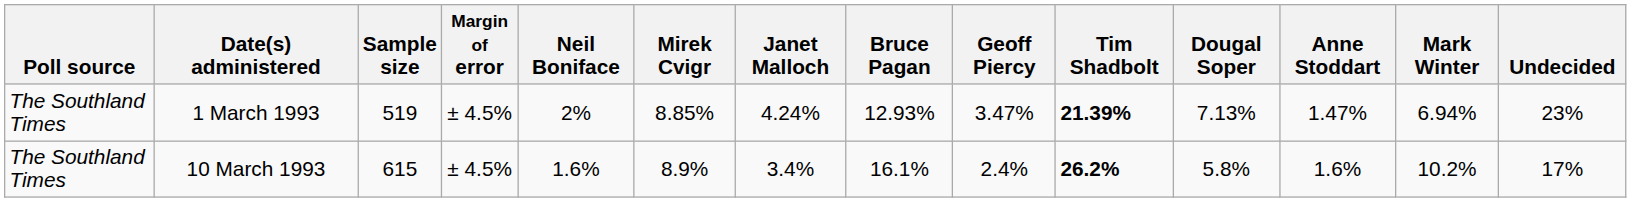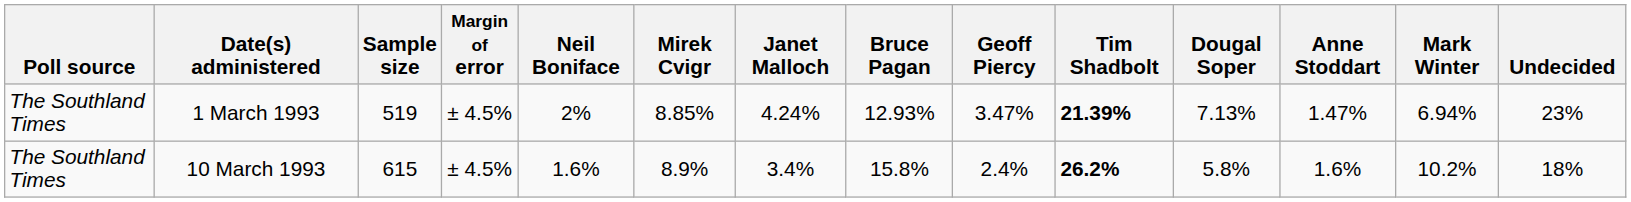 <table class="wikitable">
 <tr valign= bottom>
 <th style="width:150px;">Poll source</th>
 <th style="width:210px;">Date(s)<br>administered</th>
 <th>Sample<br>size</th>
 <th style="width:60px;"><small>Margin of</small><br>error</th>
 <th style="width:100px;">Neil<br>Boniface</th>
 <th style="width:100px;">Mirek<br>Cvigr</th>
 <th style="width:100px;">Janet<br>Malloch</th>
 <th style="width:100px;">Bruce<br>Pagan</th>
 <th style="width:100px;">Geoff<br>Piercy</th>
 <th style="width:100px;">Tim<br>Shadbolt</th>
 <th style="width:100px;">Dougal<br>Soper</th>
 <th style="width:100px;">Anne<br>Stoddart</th>
 <th style="width:100px;">Mark<br>Winter</th>
 <th style="width:100px;">Undecided</th>
 </tr>
 <tr>
 <td><em>The Southland Times</em></td>
 <td align="center">1 March 1993</td>
 <td align="center">519</td>
 <td align="center">± 4.5%</td>
 <td align="center">2%</td>
 <td align="center">8.85%</td>
 <td align="center">4.24%</td>
 <td align="center">12.93%</td>
 <td align="center">3.47%</td>
 <td><strong>21.39%</strong></td>
 <td align="center">7.13%</td>
 <td align="center">1.47%</td>
 <td align="center">6.94%</td>
 <td align="center">23%</td>
 </tr>
 <tr>
 <td><em>The Southland Times</em></td>
 <td align="center">10 March 1993</td>
 <td align="center">615</td>
 <td align="center">± 4.5%</td>
 <td align="center">1.6%</td>
 <td align="center">8.9%</td>
 <td align="center">3.4%</td>
-<td align="center">16.1%</td>
+<td align="center">15.8%</td>
 <td align="center">2.4%</td>
 <td><strong>26.2%</strong></td>
 <td align="center">5.8%</td>
 <td align="center">1.6%</td>
 <td align="center">10.2%</td>
-<td align="center">17%</td>
+<td align="center">18%</td>
 </tr>
 </table>
